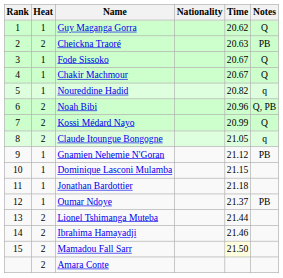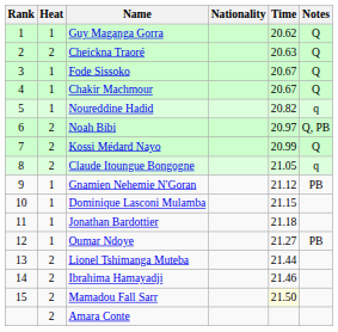 <table class="wikitable sortable" style="text-align:center; font-size:95%">
 <tr>
 <th>Rank</th>
 <th>Heat</th>
 <th>Name</th>
 <th>Nationality</th>
 <th>Time</th>
 <th>Notes</th>
 </tr>
 <tr bgcolor=ccffcc>
 <td>1</td>
 <td>1</td>
 <td align=left><a href='#'>Guy Maganga Gorra</a></td>
 <td align=left></td>
 <td>20.62</td>
 <td>Q</td>
 </tr>
 <tr bgcolor=ccffcc>
 <td>2</td>
 <td>2</td>
 <td align=left><a href='#'>Cheickna Traoré</a></td>
 <td align=left></td>
 <td>20.63</td>
-<td>PB</td>
+<td>Q</td>
 </tr>
 <tr bgcolor=ccffcc>
 <td>3</td>
 <td>1</td>
 <td align=left><a href='#'>Fode Sissoko</a></td>
 <td align=left></td>
 <td>20.67</td>
 <td>Q</td>
 </tr>
 <tr bgcolor=ccffcc>
 <td>4</td>
 <td>1</td>
 <td align=left><a href='#'>Chakir Machmour</a></td>
 <td align=left></td>
 <td>20.67</td>
 <td>Q</td>
 </tr>
 <tr bgcolor=ddffdd>
 <td>5</td>
 <td>1</td>
 <td align=left><a href='#'>Noureddine Hadid</a></td>
 <td align=left></td>
 <td>20.82</td>
 <td>q</td>
 </tr>
 <tr bgcolor=ccffcc>
 <td>6</td>
 <td>2</td>
 <td align=left><a href='#'>Noah Bibi</a></td>
 <td align=left></td>
-<td>20.96</td>
+<td>20.97</td>
 <td>Q, PB</td>
 </tr>
 <tr bgcolor=ccffcc>
 <td>7</td>
 <td>2</td>
 <td align=left><a href='#'>Kossi Médard Nayo</a></td>
 <td align=left></td>
 <td>20.99</td>
 <td>Q</td>
 </tr>
 <tr bgcolor=ddffdd>
 <td>8</td>
 <td>2</td>
 <td align=left><a href='#'>Claude Itoungue Bongogne</a></td>
 <td align=left></td>
 <td>21.05</td>
 <td>q</td>
 </tr>
 <tr>
 <td>9</td>
 <td>1</td>
 <td align=left><a href='#'>Gnamien Nehemie N'Goran</a></td>
 <td align=left></td>
 <td>21.12</td>
 <td>PB</td>
 </tr>
 <tr>
 <td>10</td>
 <td>1</td>
 <td align=left><a href='#'>Dominique Lasconi Mulamba</a></td>
 <td align=left></td>
 <td>21.15</td>
 <td></td>
 </tr>
 <tr>
 <td>11</td>
 <td>1</td>
 <td align=left><a href='#'>Jonathan Bardottier</a></td>
 <td align=left></td>
 <td>21.18</td>
 <td></td>
 </tr>
 <tr>
 <td>12</td>
 <td>1</td>
 <td align=left><a href='#'>Oumar Ndoye</a></td>
 <td align=left></td>
-<td>21.37</td>
+<td>21.27</td>
 <td>PB</td>
 </tr>
 <tr>
 <td>13</td>
 <td>2</td>
 <td align=left><a href='#'>Lionel Tshimanga Muteba</a></td>
 <td align=left></td>
 <td>21.44</td>
 <td></td>
 </tr>
 <tr>
 <td>14</td>
 <td>2</td>
 <td align=left><a href='#'>Ibrahima Hamayadji</a></td>
 <td align=left></td>
 <td>21.46</td>
 <td></td>
 </tr>
 <tr>
 <td>15</td>
 <td>2</td>
 <td align=left><a href='#'>Mamadou Fall Sarr</a></td>
 <td align=left></td>
 <td style="background: lightyellow;">21.50</td>
 <td></td>
 </tr>
 <tr>
 <td></td>
 <td>2</td>
 <td align=left><a href='#'>Amara Conte</a></td>
 <td align=left></td>
 <td></td>
 <td></td>
 </tr>
 </table>
